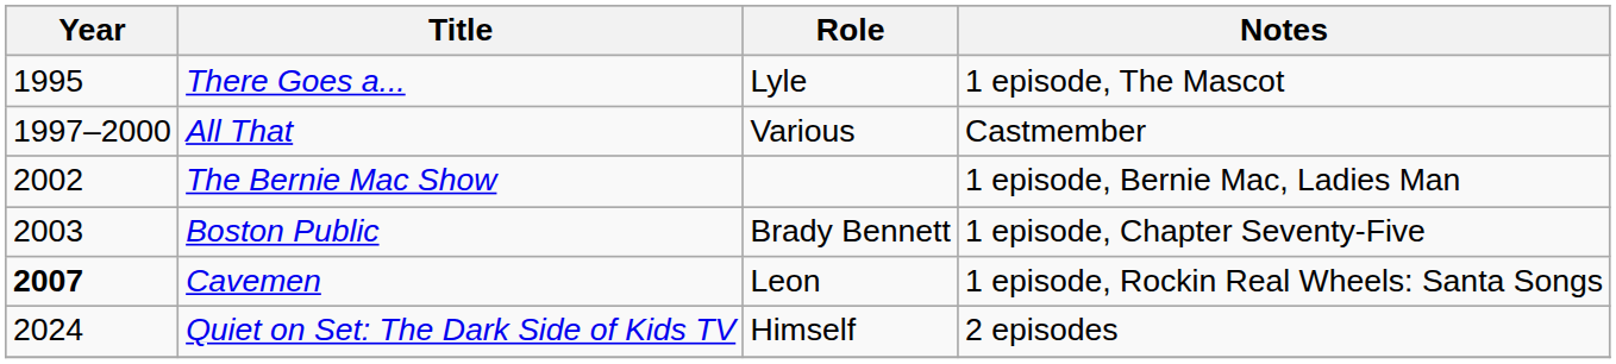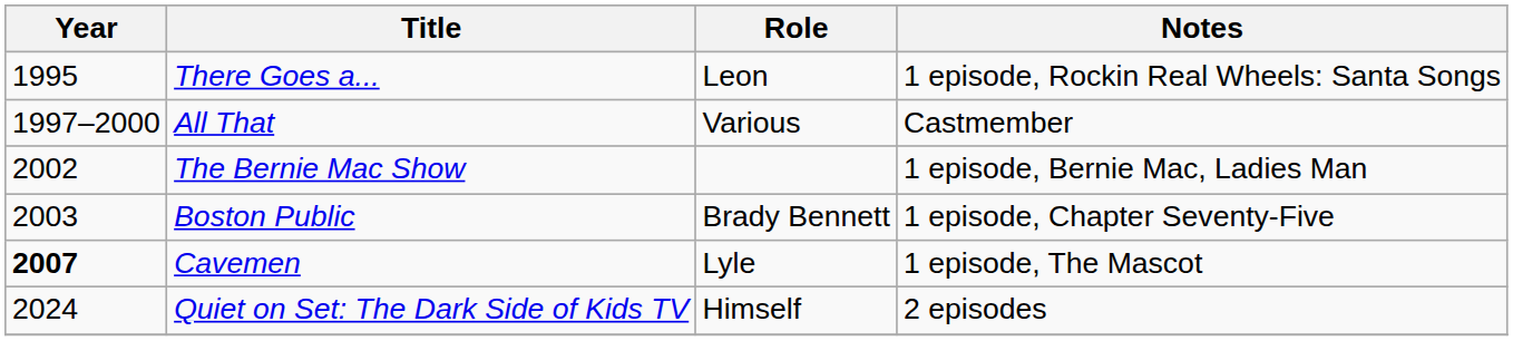 <table class="wikitable sortable plainrowheaders">
 <tr style="background:#ccc; text-align:center;">
 <th scope="col">Year</th>
 <th scope="col">Title</th>
 <th scope="col">Role</th>
 <th scope="col" class="unsortable">Notes</th>
 </tr>
 <tr>
 <td>1995</td>
 <td><em><a href='#'>There Goes a...</a></em></td>
-<td>Lyle</td>
-<td>1 episode, The Mascot</td>
+<td>Leon</td>
+<td>1 episode, Rockin Real Wheels: Santa Songs</td>
 </tr>
 <tr>
 <td>1997–2000</td>
 <td><em><a href='#'>All That</a></em></td>
 <td>Various</td>
 <td>Castmember</td>
 </tr>
 <tr>
 <td>2002</td>
 <td><em><a href='#'>The Bernie Mac Show</a></em></td>
 <td></td>
 <td>1 episode, Bernie Mac, Ladies Man</td>
 </tr>
 <tr>
 <td>2003</td>
 <td><em><a href='#'>Boston Public</a></em></td>
 <td>Brady Bennett</td>
 <td>1 episode, Chapter Seventy-Five</td>
 </tr>
 <tr>
 <td><strong>2007</strong></td>
 <td><em><a href='#'>Cavemen</a></em></td>
-<td>Leon</td>
-<td>1 episode, Rockin Real Wheels: Santa Songs</td>
+<td>Lyle</td>
+<td>1 episode, The Mascot</td>
 </tr>
 <tr>
 <td>2024</td>
 <td><em><a href='#'>Quiet on Set: The Dark Side of Kids TV</a></em></td>
 <td>Himself</td>
 <td>2 episodes</td>
 </tr>
 <tr>
 </tr>
 </table>
